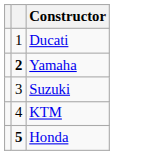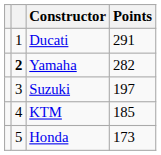 <table class="wikitable" style="font-size: 85%;">
 <tr>
 <th></th>
 <th></th>
 <th>Constructor</th>
+<th>Points</th>
 </tr>
 <tr>
 <td></td>
 <td align=center>1</td>
 <td> <a href='#'>Ducati</a></td>
+<td align=left>291</td>
 </tr>
 <tr>
 <td></td>
 <td align=center><strong>2</strong></td>
 <td> <a href='#'>Yamaha</a></td>
+<td align=left>282</td>
 </tr>
 <tr>
 <td></td>
 <td align=center>3</td>
 <td> <a href='#'>Suzuki</a></td>
+<td align=left>197</td>
 </tr>
 <tr>
 <td></td>
 <td align=center>4</td>
 <td> <a href='#'>KTM</a></td>
+<td align=left>185</td>
 </tr>
 <tr>
 <td></td>
-<td align=center><strong>5</strong></td>
+<td align=center>5</td>
 <td> <a href='#'>Honda</a></td>
+<td align=left>173</td>
 </tr>
 </table>
